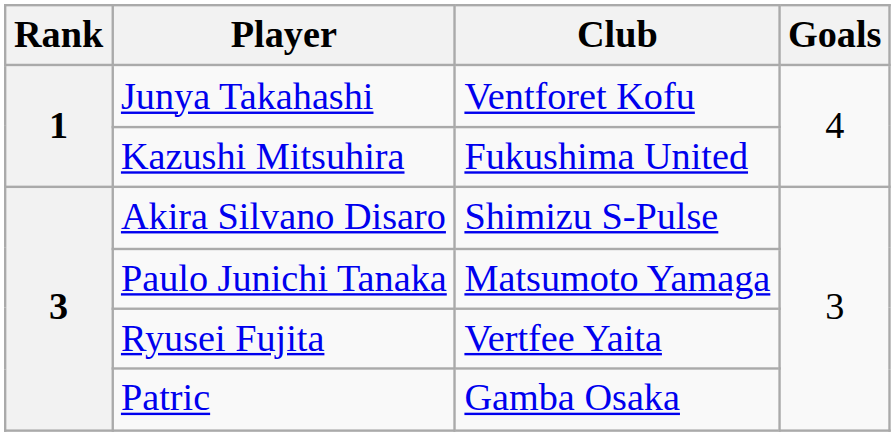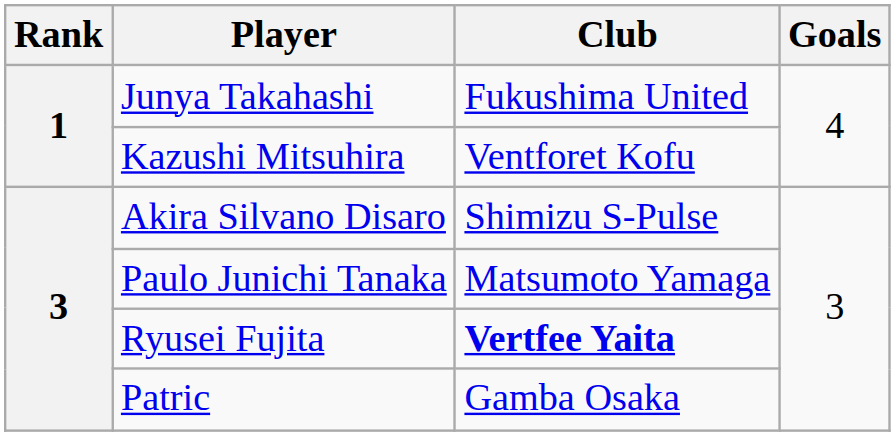 <table class="wikitable" style="text-align:center">
 <tr>
 <th>Rank</th>
 <th>Player</th>
 <th>Club</th>
 <th>Goals</th>
 </tr>
 <tr>
 <th rowspan=2>1</th>
 <td align="left"> <a href='#'>Junya Takahashi</a></td>
-<td align="left"><a href='#'>Ventforet Kofu</a></td>
+<td align="left"><a href='#'>Fukushima United</a></td>
 <td rowspan=2>4</td>
 </tr>
 <tr>
 <td align="left"> <a href='#'>Kazushi Mitsuhira</a></td>
-<td align="left"><a href='#'>Fukushima United</a></td>
+<td align="left"><a href='#'>Ventforet Kofu</a></td>
 </tr>
 <tr>
 <th rowspan=4>3</th>
 <td align="left"> <a href='#'>Akira Silvano Disaro</a></td>
 <td align="left"><a href='#'>Shimizu S-Pulse</a></td>
 <td rowspan=4>3</td>
 </tr>
 <tr>
 <td align="left"> <a href='#'>Paulo Junichi Tanaka</a></td>
 <td align="left"><a href='#'>Matsumoto Yamaga</a></td>
 </tr>
 <tr>
 <td align="left"> <a href='#'>Ryusei Fujita</a></td>
-<td align="left"><a href='#'>Vertfee Yaita</a></td>
+<td align="left"><strong><a href='#'>Vertfee Yaita</a></strong></td>
 </tr>
 <tr>
 <td align="left"> <a href='#'>Patric</a></td>
 <td align="left"><a href='#'>Gamba Osaka</a></td>
 </tr>
 </table>
